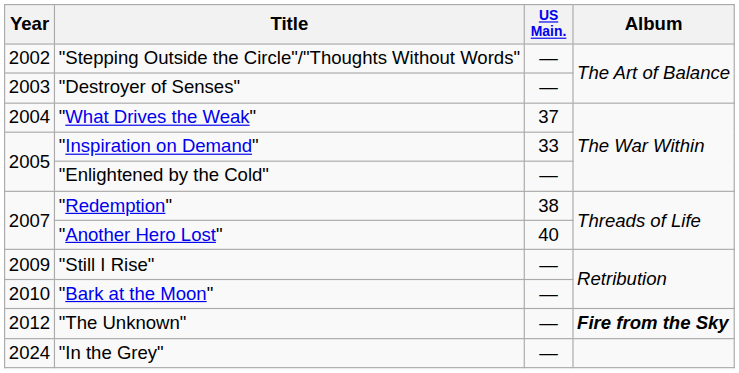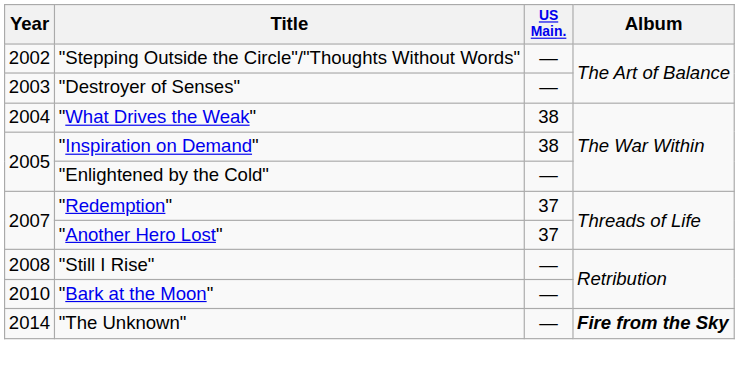 <table class="wikitable">
 <tr>
 <th>Year</th>
 <th>Title</th>
 <th style="width:3em;font-size:75%"><a href='#'>US<br>Main.</a><br></th>
 <th>Album</th>
 </tr>
 <tr>
 <td>2002</td>
 <td>"Stepping Outside the Circle"/"Thoughts Without Words"</td>
 <td style="text-align:center;">—</td>
 <td rowspan="2"><em>The Art of Balance</em></td>
 </tr>
 <tr>
 <td>2003</td>
 <td>"Destroyer of Senses"</td>
 <td style="text-align:center;">—</td>
 </tr>
 <tr>
 <td>2004</td>
 <td>"<a href='#'>What Drives the Weak</a>"</td>
-<td style="text-align:center;">37</td>
+<td style="text-align:center;">38</td>
 <td rowspan="3"><em>The War Within</em></td>
 </tr>
 <tr>
 <td rowspan="2">2005</td>
 <td>"<a href='#'>Inspiration on Demand</a>"</td>
-<td style="text-align:center;">33</td>
+<td style="text-align:center;">38</td>
 </tr>
 <tr>
 <td>"Enlightened by the Cold"</td>
 <td style="text-align:center;">—</td>
 </tr>
 <tr>
 <td rowspan="2">2007</td>
 <td>"<a href='#'>Redemption</a>"</td>
-<td style="text-align:center;">38</td>
+<td style="text-align:center;">37</td>
 <td rowspan="2"><em>Threads of Life</em></td>
 </tr>
 <tr>
 <td>"<a href='#'>Another Hero Lost</a>"</td>
-<td style="text-align:center;">40</td>
+<td style="text-align:center;">37</td>
 </tr>
 <tr>
-<td>2009</td>
+<td>2008</td>
 <td>"Still I Rise"</td>
 <td style="text-align:center;">—</td>
 <td rowspan="2"><em>Retribution</em></td>
 </tr>
 <tr>
 <td>2010</td>
 <td>"<a href='#'>Bark at the Moon</a>"</td>
 <td style="text-align:center;">—</td>
 </tr>
 <tr>
-<td>2012</td>
+<td>2014</td>
 <td>"The Unknown"</td>
 <td style="text-align:center;">—</td>
 <td><strong><em>Fire from the Sky</em></strong></td>
 </tr>
-<tr>
-<td>2024</td>
-<td>"In the Grey"</td>
-<td style="text-align:center;">—</td>
-<td></td>
-</tr>
 </table>
